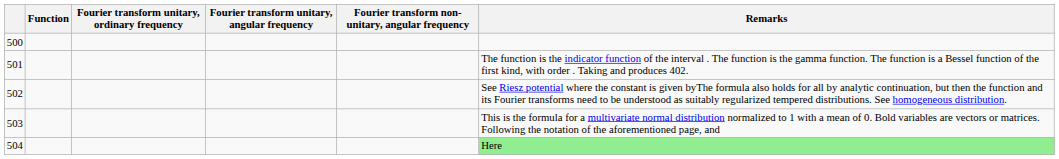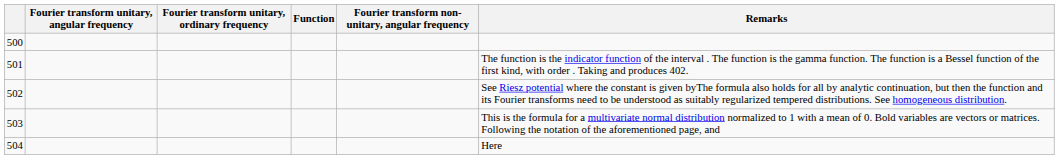 <table class="wikitable">
 <tr>
 <th></th>
+<th>Fourier transform  unitary, angular frequency</th>
+<th>Fourier transform  unitary, ordinary frequency</th>
 <th>Function</th>
-<th>Fourier transform  unitary, ordinary frequency</th>
-<th>Fourier transform  unitary, angular frequency</th>
 <th>Fourier transform  non-unitary, angular frequency</th>
 <th>Remarks</th>
 </tr>
 <tr>
 <td>500</td>
 <td></td>
 <td></td>
 <td></td>
 <td></td>
 <td></td>
 </tr>
 <tr>
 <td>501</td>
 <td></td>
 <td></td>
 <td></td>
 <td></td>
 <td>The function  is the <a href='#'>indicator function</a> of the interval . The function  is the gamma function. The function  is a Bessel function of the first kind, with order . Taking  and  produces 402.</td>
 </tr>
 <tr>
 <td>502</td>
 <td></td>
 <td></td>
 <td></td>
 <td></td>
 <td>See <a href='#'>Riesz potential</a> where the constant is given byThe formula also holds for all  by analytic continuation, but then the function and its Fourier transforms need to be understood as suitably regularized tempered distributions. See <a href='#'>homogeneous distribution</a>.</td>
 </tr>
 <tr>
 <td>503</td>
 <td></td>
 <td></td>
 <td></td>
 <td></td>
 <td>This is the formula for a <a href='#'>multivariate normal distribution</a> normalized to 1 with a mean of 0. Bold variables are vectors or matrices. Following the notation of the aforementioned page,  and </td>
 </tr>
 <tr>
 <td>504</td>
 <td></td>
 <td></td>
 <td></td>
 <td></td>
-<td style="background: lightgreen;">Here </td>
+<td>Here </td>
 </tr>
 </table>
